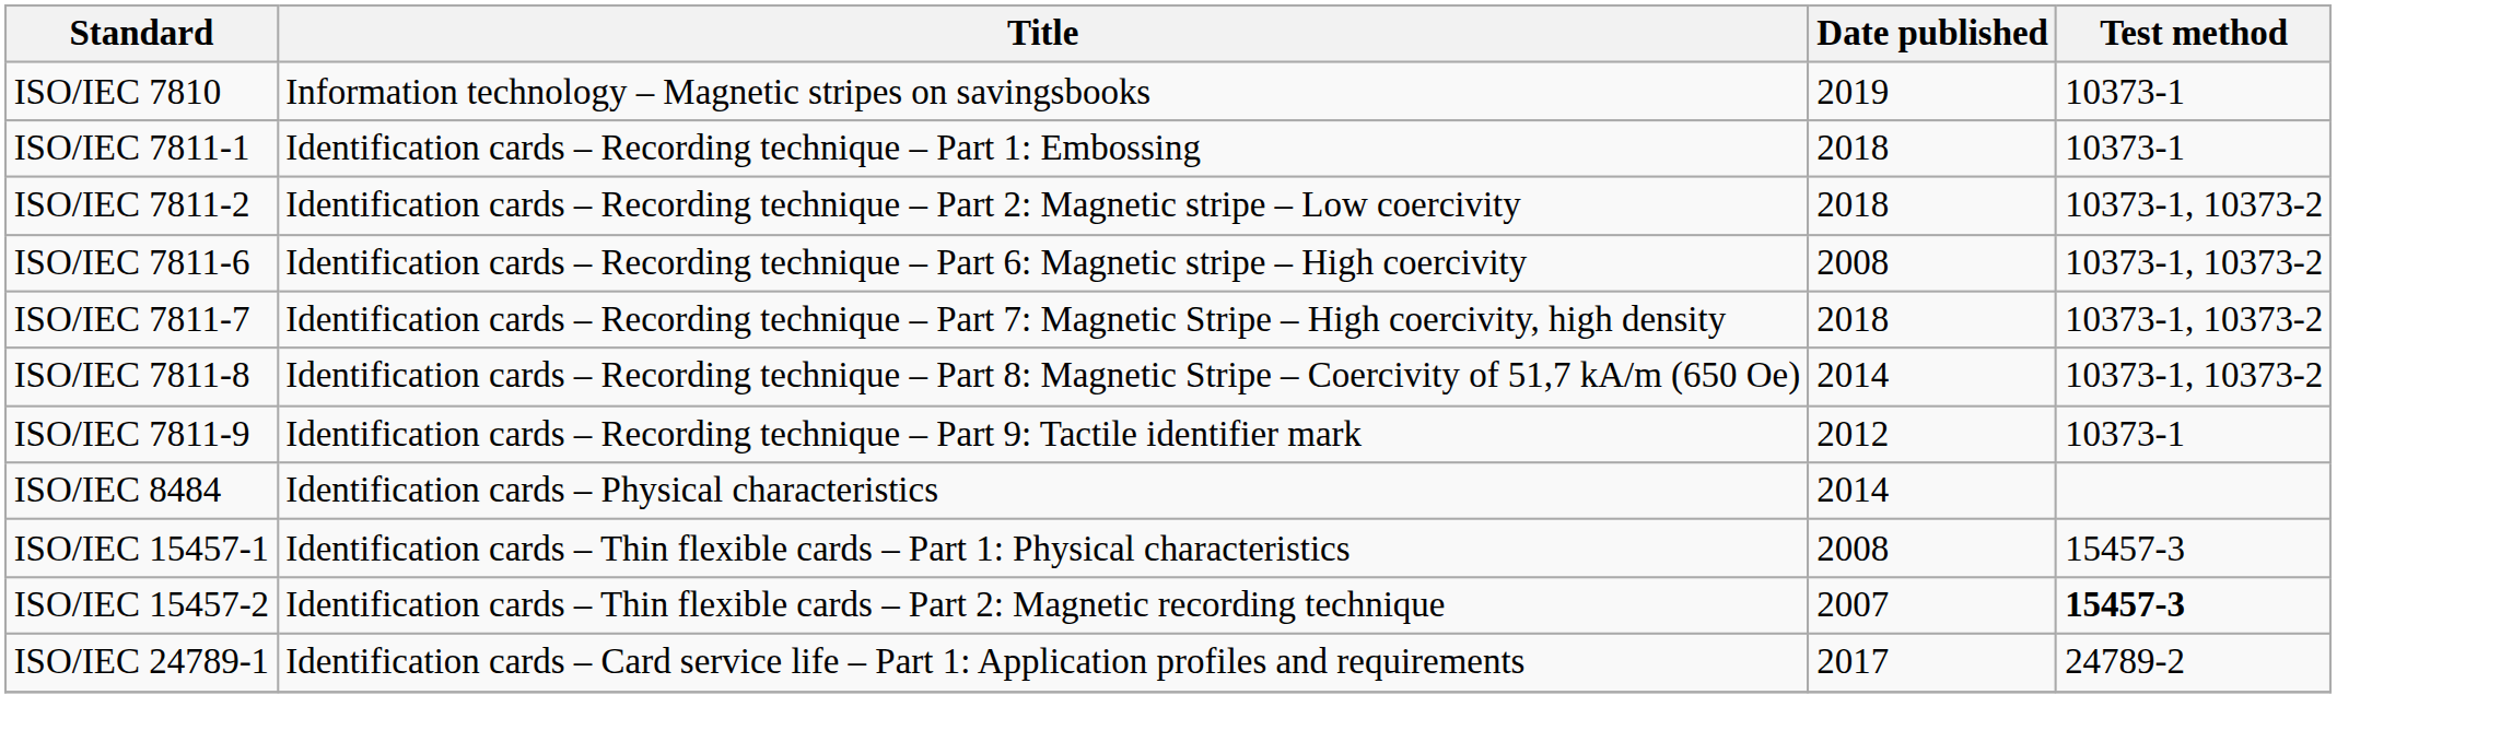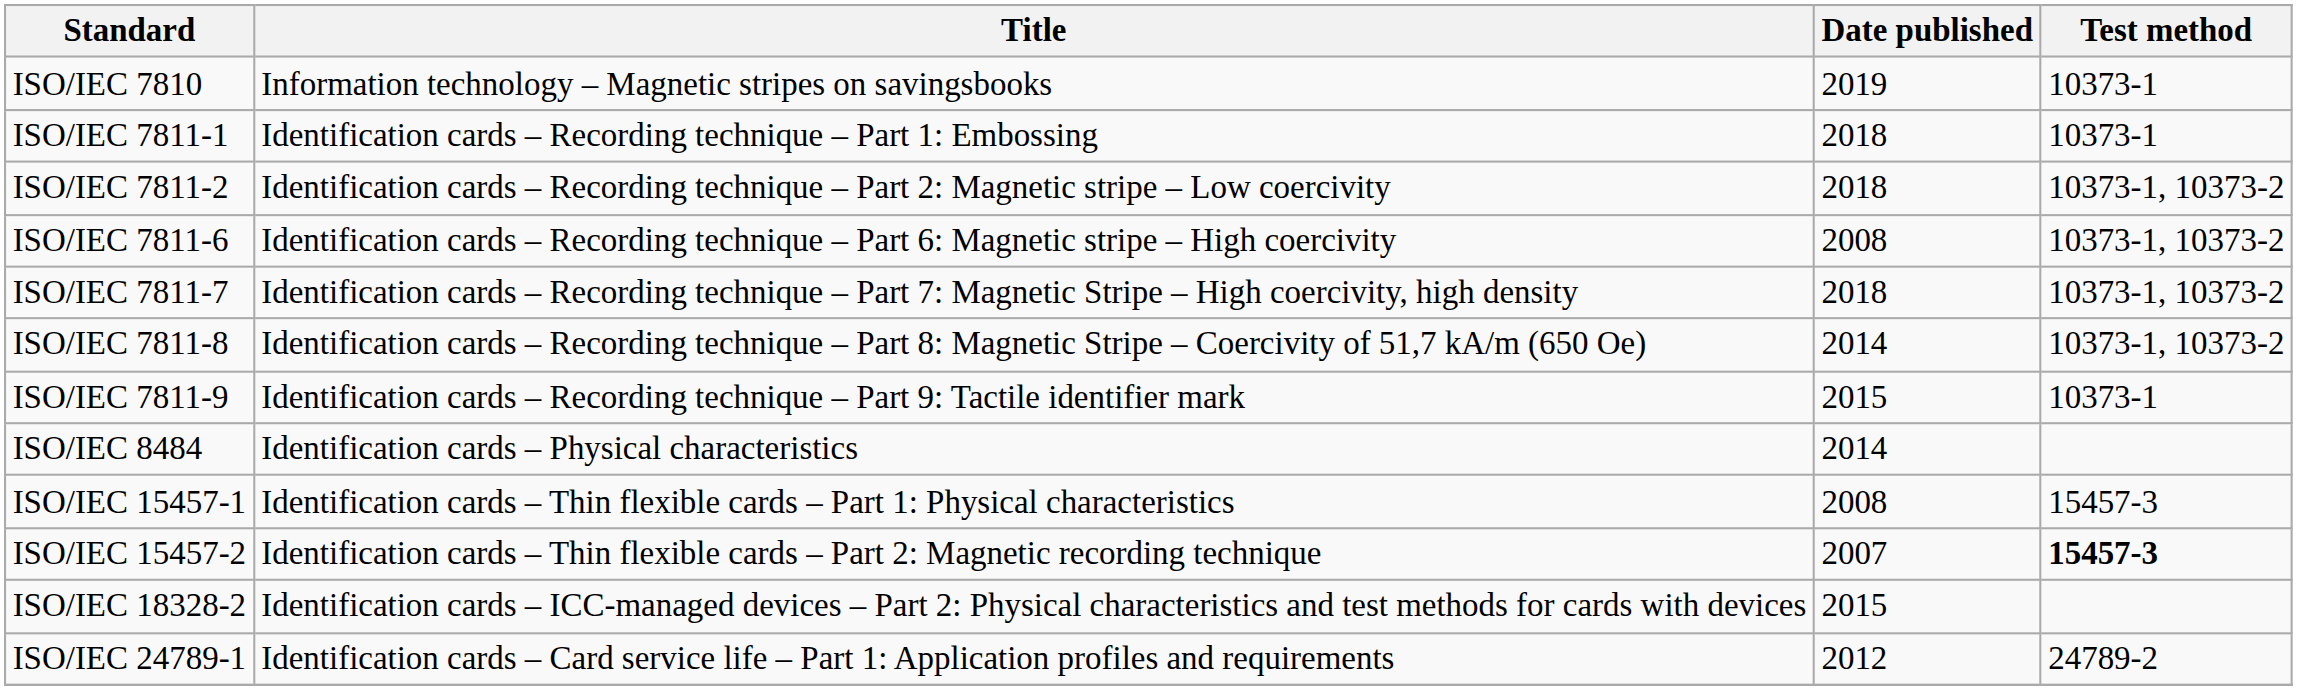 <table class="wikitable">
 <tr>
 <th>Standard</th>
 <th>Title</th>
 <th>Date published</th>
 <th>Test method</th>
 </tr>
 <tr>
 <td>ISO/IEC 7810</td>
 <td>Information technology – Magnetic stripes on savingsbooks</td>
 <td>2019</td>
 <td>10373-1</td>
 </tr>
 <tr>
 <td>ISO/IEC 7811-1</td>
 <td>Identification cards – Recording technique – Part 1: Embossing</td>
 <td>2018</td>
 <td>10373-1</td>
 </tr>
 <tr>
 <td>ISO/IEC 7811-2</td>
 <td>Identification cards – Recording technique – Part 2: Magnetic stripe – Low coercivity</td>
 <td>2018</td>
 <td>10373-1, 10373-2</td>
 </tr>
 <tr>
 <td>ISO/IEC 7811-6</td>
 <td>Identification cards – Recording technique – Part 6: Magnetic stripe – High coercivity</td>
 <td>2008</td>
 <td>10373-1, 10373-2</td>
 </tr>
 <tr>
 <td>ISO/IEC 7811-7</td>
 <td>Identification cards – Recording technique – Part 7: Magnetic Stripe – High coercivity, high density</td>
 <td>2018</td>
 <td>10373-1, 10373-2</td>
 </tr>
 <tr>
 <td>ISO/IEC 7811-8</td>
 <td>Identification cards – Recording technique – Part 8: Magnetic Stripe – Coercivity of 51,7 kA/m (650 Oe)</td>
 <td>2014</td>
 <td>10373-1, 10373-2</td>
 </tr>
 <tr>
 <td>ISO/IEC 7811-9</td>
 <td>Identification cards – Recording technique – Part 9: Tactile identifier mark</td>
-<td>2012</td>
+<td>2015</td>
 <td>10373-1</td>
 </tr>
 <tr>
 <td>ISO/IEC 8484</td>
 <td>Identification cards – Physical characteristics</td>
 <td>2014</td>
 <td></td>
 </tr>
 <tr>
 <td>ISO/IEC 15457-1</td>
 <td>Identification cards – Thin flexible cards – Part 1: Physical characteristics</td>
 <td>2008</td>
 <td>15457-3</td>
 </tr>
 <tr>
 <td>ISO/IEC 15457-2</td>
 <td>Identification cards – Thin flexible cards – Part 2: Magnetic recording technique</td>
 <td>2007</td>
 <td><strong>15457-3</strong></td>
 </tr>
 <tr>
+<td>ISO/IEC 18328-2</td>
+<td>Identification cards – ICC-managed devices – Part 2: Physical characteristics and test methods for cards with devices</td>
+<td>2015</td>
+<td></td>
+</tr>
+<tr>
 <td>ISO/IEC 24789-1</td>
 <td>Identification cards – Card service life – Part 1: Application profiles and requirements</td>
-<td>2017</td>
+<td>2012</td>
 <td>24789-2</td>
 </tr>
 <tr>
 </tr>
 </table>
